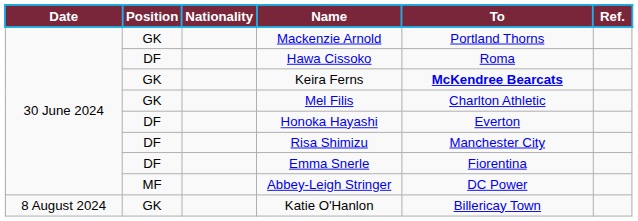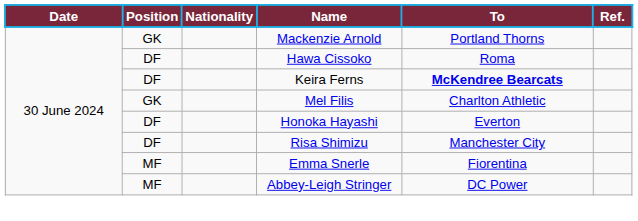 <table class="wikitable" style="text-align:center; font-size:90%; ">
 <tr>
 <th style="background:#7A263A;color:white;border:2px solid #1BB1E7; width:120px;">Date</th>
 <th style="background:#7A263A;color:white;border:2px solid #1BB1E7; width:50px;">Position</th>
 <th style="background:#7A263A;color:white;border:2px solid #1BB1E7; width:50px;">Nationality</th>
 <th style="background:#7A263A;color:white;border:2px solid #1BB1E7; width:150px;">Name</th>
 <th style="background:#7A263A;color:white;border:2px solid #1BB1E7; width:200px;">To</th>
 <th style="background:#7A263A;color:white;border:2px solid #1BB1E7; width:35px;">Ref.</th>
 </tr>
 <tr>
 <td rowspan=8>30 June 2024</td>
 <td>GK</td>
 <td></td>
 <td><a href='#'>Mackenzie Arnold</a></td>
 <td> <a href='#'>Portland Thorns</a></td>
 <td></td>
 </tr>
 <tr>
 <td>DF</td>
 <td></td>
 <td><a href='#'>Hawa Cissoko</a></td>
 <td> <a href='#'>Roma</a></td>
 <td></td>
 </tr>
 <tr>
-<td>GK</td>
+<td>DF</td>
 <td></td>
 <td>Keira Ferns</td>
 <td><strong> <a href='#'>McKendree Bearcats</a></strong></td>
 <td></td>
 </tr>
 <tr>
 <td>GK</td>
 <td></td>
 <td><a href='#'>Mel Filis</a></td>
 <td> <a href='#'>Charlton Athletic</a></td>
 <td></td>
 </tr>
 <tr>
 <td>DF</td>
 <td></td>
 <td><a href='#'>Honoka Hayashi</a></td>
 <td> <a href='#'>Everton</a></td>
 <td></td>
 </tr>
 <tr>
 <td>DF</td>
 <td></td>
 <td><a href='#'>Risa Shimizu</a></td>
 <td> <a href='#'>Manchester City</a></td>
 <td></td>
 </tr>
 <tr>
-<td>DF</td>
+<td>MF</td>
 <td></td>
 <td><a href='#'>Emma Snerle</a></td>
 <td> <a href='#'>Fiorentina</a></td>
 <td></td>
 </tr>
 <tr>
 <td>MF</td>
 <td></td>
 <td><a href='#'>Abbey-Leigh Stringer</a></td>
 <td> <a href='#'>DC Power</a></td>
 <td></td>
 </tr>
-<tr>
-<td>8 August 2024</td>
-<td>GK</td>
-<td></td>
-<td>Katie O'Hanlon</td>
-<td> <a href='#'>Billericay Town</a></td>
-<td></td>
-</tr>
 </table>
